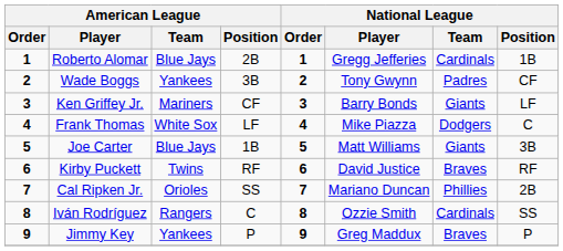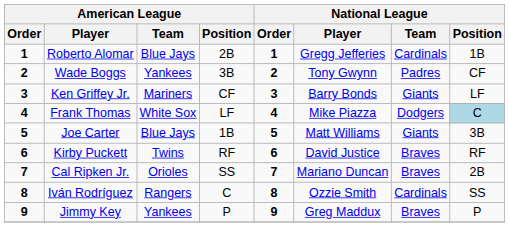 <table class="wikitable" style="font-size: 100%; text-align:center;">
 <tr>
 <th colspan="4">American League</th>
 <th colspan="4">National League</th>
 </tr>
 <tr>
 <th>Order</th>
 <th>Player</th>
 <th>Team</th>
 <th>Position</th>
 <th>Order</th>
 <th>Player</th>
 <th>Team</th>
 <th>Position</th>
 </tr>
 <tr>
 <td><strong>1</strong></td>
 <td><a href='#'>Roberto Alomar</a></td>
 <td><a href='#'>Blue Jays</a></td>
 <td>2B</td>
 <td><strong>1</strong></td>
 <td><a href='#'>Gregg Jefferies</a></td>
 <td><a href='#'>Cardinals</a></td>
 <td>1B</td>
 </tr>
 <tr>
 <td><strong>2</strong></td>
 <td><a href='#'>Wade Boggs</a></td>
 <td><a href='#'>Yankees</a></td>
 <td>3B</td>
 <td><strong>2</strong></td>
 <td><a href='#'>Tony Gwynn</a></td>
 <td><a href='#'>Padres</a></td>
 <td>CF</td>
 </tr>
 <tr>
 <td><strong>3</strong></td>
 <td><a href='#'>Ken Griffey Jr.</a></td>
 <td><a href='#'>Mariners</a></td>
 <td>CF</td>
 <td><strong>3</strong></td>
 <td><a href='#'>Barry Bonds</a></td>
 <td><a href='#'>Giants</a></td>
 <td>LF</td>
 </tr>
 <tr>
 <td><strong>4</strong></td>
 <td><a href='#'>Frank Thomas</a></td>
 <td><a href='#'>White Sox</a></td>
 <td>LF</td>
 <td><strong>4</strong></td>
 <td><a href='#'>Mike Piazza</a></td>
 <td><a href='#'>Dodgers</a></td>
-<td>C</td>
+<td style="background: lightblue;">C</td>
 </tr>
 <tr>
 <td><strong>5</strong></td>
 <td><a href='#'>Joe Carter</a></td>
 <td><a href='#'>Blue Jays</a></td>
 <td>1B</td>
 <td><strong>5</strong></td>
 <td><a href='#'>Matt Williams</a></td>
 <td><a href='#'>Giants</a></td>
 <td>3B</td>
 </tr>
 <tr>
 <td><strong>6</strong></td>
 <td><a href='#'>Kirby Puckett</a></td>
 <td><a href='#'>Twins</a></td>
 <td>RF</td>
 <td><strong>6</strong></td>
 <td><a href='#'>David Justice</a></td>
 <td><a href='#'>Braves</a></td>
 <td>RF</td>
 </tr>
 <tr>
 <td><strong>7</strong></td>
 <td><a href='#'>Cal Ripken Jr.</a></td>
 <td><a href='#'>Orioles</a></td>
 <td>SS</td>
 <td><strong>7</strong></td>
 <td><a href='#'>Mariano Duncan</a></td>
-<td><a href='#'>Phillies</a></td>
+<td><a href='#'>Braves</a></td>
 <td>2B</td>
 </tr>
 <tr>
 <td><strong>8</strong></td>
 <td><a href='#'>Iván Rodríguez</a></td>
 <td><a href='#'>Rangers</a></td>
 <td>C</td>
 <td><strong>8</strong></td>
 <td><a href='#'>Ozzie Smith</a></td>
 <td><a href='#'>Cardinals</a></td>
 <td>SS</td>
 </tr>
 <tr>
 <td><strong>9</strong></td>
 <td><a href='#'>Jimmy Key</a></td>
 <td><a href='#'>Yankees</a></td>
 <td>P</td>
 <td><strong>9</strong></td>
 <td><a href='#'>Greg Maddux</a></td>
 <td><a href='#'>Braves</a></td>
 <td>P</td>
 </tr>
 <tr>
 </tr>
 </table>
